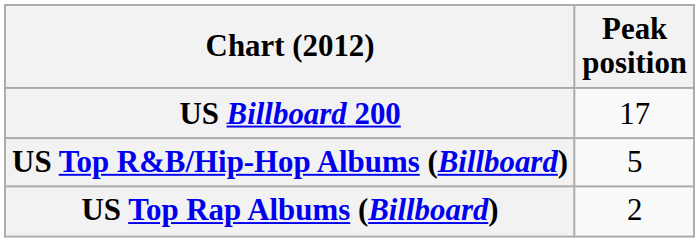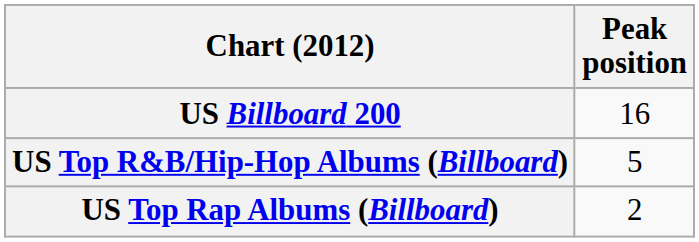 <table class="wikitable sortable plainrowheaders">
 <tr>
 <th scope="col">Chart (2012)</th>
 <th scope="col">Peak<br>position</th>
 </tr>
 <tr>
 <th scope="row">US <a href='#'><em>Billboard</em> 200</a></th>
-<td align="center">17</td>
+<td align="center">16</td>
 </tr>
 <tr>
 <th scope="row">US <a href='#'>Top R&B/Hip-Hop Albums</a> (<em><a href='#'>Billboard</a></em>)</th>
 <td align="center">5</td>
 </tr>
 <tr>
 <th scope="row">US <a href='#'>Top Rap Albums</a> (<em><a href='#'>Billboard</a></em>)</th>
 <td align="center">2</td>
 </tr>
 </table>
